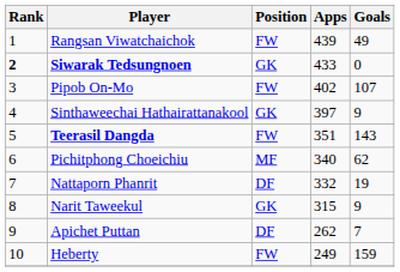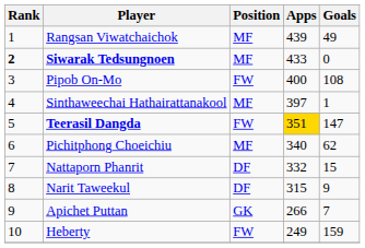 <table class="wikitable">
 <tr>
 <th>Rank</th>
 <th>Player</th>
 <th>Position</th>
 <th>Apps</th>
 <th>Goals</th>
 </tr>
 <tr style="">
 <td>1</td>
 <td style="text-align: left;"> <a href='#'>Rangsan Viwatchaichok</a></td>
-<td><a href='#'>FW</a></td>
+<td><a href='#'>MF</a></td>
 <td>439</td>
 <td>49</td>
 </tr>
 <tr>
 <td><strong>2</strong></td>
 <td style="text-align: left;"> <strong><a href='#'>Siwarak Tedsungnoen</a></strong></td>
-<td><a href='#'>GK</a></td>
+<td><a href='#'>MF</a></td>
 <td>433</td>
 <td>0</td>
 </tr>
 <tr>
 <td>3</td>
 <td style="text-align: left;"> <a href='#'>Pipob On-Mo</a></td>
 <td><a href='#'>FW</a></td>
-<td>402</td>
-<td>107</td>
+<td>400</td>
+<td>108</td>
 </tr>
 <tr>
 <td>4</td>
 <td style="text-align: left;"> <a href='#'>Sinthaweechai Hathairattanakool</a></td>
-<td><a href='#'>GK</a></td>
+<td><a href='#'>MF</a></td>
 <td>397</td>
-<td>9</td>
+<td>1</td>
 </tr>
 <tr>
 <td>5</td>
 <td style="text-align: left;"> <strong><a href='#'>Teerasil Dangda</a> </strong></td>
 <td><a href='#'>FW</a></td>
-<td>351</td>
-<td>143</td>
+<td style="background: gold;">351</td>
+<td>147</td>
 </tr>
 <tr>
 <td>6</td>
 <td style="text-align: left;"> <a href='#'>Pichitphong Choeichiu</a></td>
 <td><a href='#'>MF</a></td>
 <td>340</td>
 <td>62</td>
 </tr>
 <tr>
 <td>7</td>
 <td style="text-align: left;"> <a href='#'>Nattaporn Phanrit</a></td>
 <td><a href='#'>DF</a></td>
 <td>332</td>
-<td>19</td>
+<td>15</td>
 </tr>
 <tr>
 <td>8</td>
 <td style="text-align: left;"> <a href='#'>Narit Taweekul</a></td>
-<td><a href='#'>GK</a></td>
+<td><a href='#'>DF</a></td>
 <td>315</td>
 <td>9</td>
 </tr>
 <tr>
 <td>9</td>
 <td style="text-align: left;"> <a href='#'>Apichet Puttan</a></td>
-<td><a href='#'>DF</a></td>
-<td>262</td>
+<td><a href='#'>GK</a></td>
+<td>266</td>
 <td>7</td>
 </tr>
 <tr>
 <td>10</td>
 <td style="text-align: left;"> <a href='#'>Heberty</a></td>
 <td><a href='#'>FW</a></td>
 <td>249</td>
 <td>159</td>
 </tr>
 <tr>
 </tr>
 </table>
